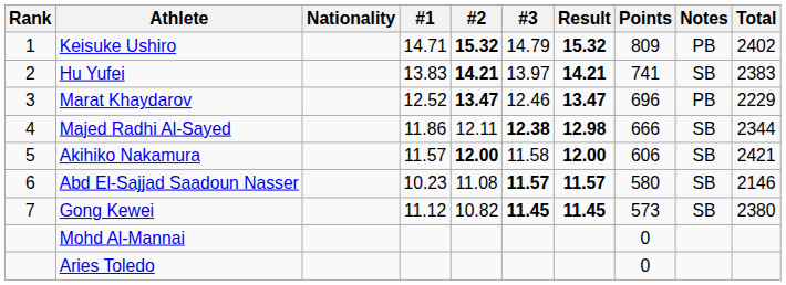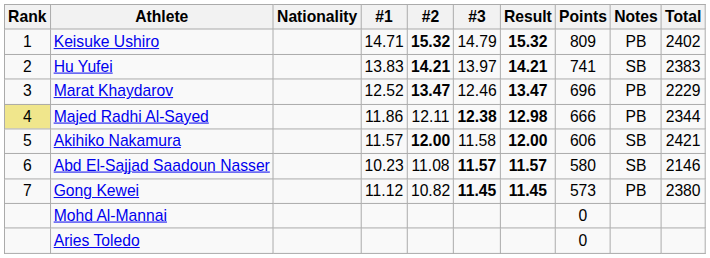 <table class="wikitable sortable" style="text-align:center">
 <tr>
 <th>Rank</th>
 <th>Athlete</th>
 <th>Nationality</th>
 <th>#1</th>
 <th>#2</th>
 <th>#3</th>
 <th>Result</th>
 <th>Points</th>
 <th>Notes</th>
 <th>Total</th>
 </tr>
 <tr>
 <td>1</td>
 <td align=left><a href='#'>Keisuke Ushiro</a></td>
 <td align=left></td>
 <td>14.71</td>
 <td><strong>15.32</strong></td>
 <td>14.79</td>
 <td><strong>15.32</strong></td>
 <td>809</td>
 <td>PB</td>
 <td>2402</td>
 </tr>
 <tr>
 <td>2</td>
 <td align=left><a href='#'>Hu Yufei</a></td>
 <td align=left></td>
 <td>13.83</td>
 <td><strong>14.21</strong></td>
 <td>13.97</td>
 <td><strong>14.21</strong></td>
 <td>741</td>
 <td>SB</td>
 <td>2383</td>
 </tr>
 <tr>
 <td>3</td>
 <td align=left><a href='#'>Marat Khaydarov</a></td>
 <td align=left></td>
 <td>12.52</td>
 <td><strong>13.47</strong></td>
 <td>12.46</td>
 <td><strong>13.47</strong></td>
 <td>696</td>
 <td>PB</td>
 <td>2229</td>
 </tr>
 <tr>
-<td>4</td>
+<td style="background: khaki;">4</td>
 <td align=left><a href='#'>Majed Radhi Al-Sayed</a></td>
 <td align=left></td>
 <td>11.86</td>
 <td>12.11</td>
 <td><strong>12.38</strong></td>
 <td><strong>12.98</strong></td>
 <td>666</td>
-<td>SB</td>
+<td>PB</td>
 <td>2344</td>
 </tr>
 <tr>
 <td>5</td>
 <td align=left><a href='#'>Akihiko Nakamura</a></td>
 <td align=left></td>
 <td>11.57</td>
 <td><strong>12.00</strong></td>
 <td>11.58</td>
 <td><strong>12.00</strong></td>
 <td>606</td>
 <td>SB</td>
 <td>2421</td>
 </tr>
 <tr>
 <td>6</td>
 <td align=left><a href='#'>Abd El-Sajjad Saadoun Nasser</a></td>
 <td align=left></td>
 <td>10.23</td>
 <td>11.08</td>
 <td><strong>11.57</strong></td>
 <td><strong>11.57</strong></td>
 <td>580</td>
 <td>SB</td>
 <td>2146</td>
 </tr>
 <tr>
 <td>7</td>
 <td align=left><a href='#'>Gong Kewei</a></td>
 <td align=left></td>
 <td>11.12</td>
 <td>10.82</td>
 <td><strong>11.45</strong></td>
 <td><strong>11.45</strong></td>
 <td>573</td>
-<td>SB</td>
+<td>PB</td>
 <td>2380</td>
 </tr>
 <tr>
 <td></td>
 <td align=left><a href='#'>Mohd Al-Mannai</a></td>
 <td align=left></td>
 <td></td>
 <td></td>
 <td></td>
 <td><strong></strong></td>
 <td>0</td>
 <td></td>
 <td></td>
 </tr>
 <tr>
 <td></td>
 <td align=left><a href='#'>Aries Toledo</a></td>
 <td align=left></td>
 <td></td>
 <td></td>
 <td></td>
 <td><strong></strong></td>
 <td>0</td>
 <td></td>
 <td></td>
 </tr>
 </table>
